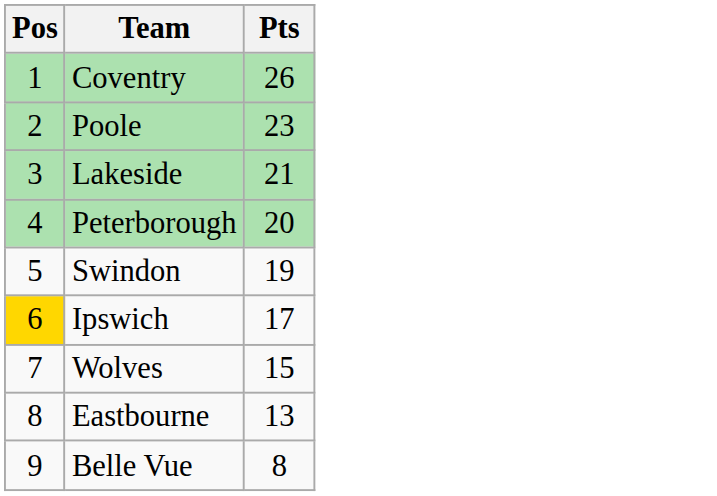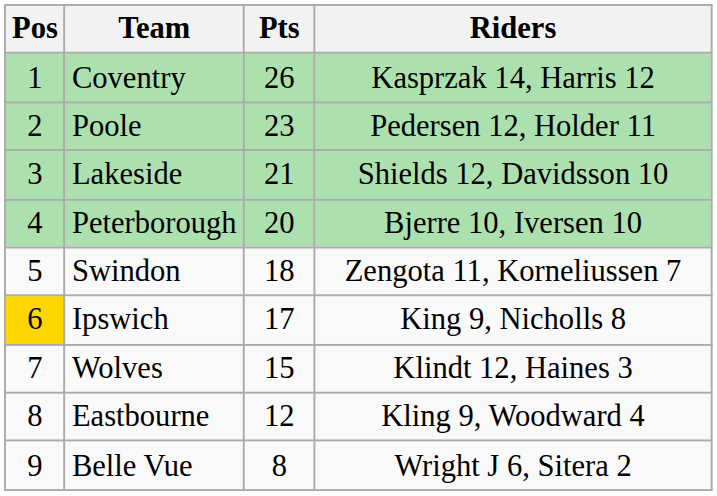 <table class="wikitable">
 <tr>
 <th width=20>Pos</th>
 <th width=80>Team</th>
 <th width=30>Pts</th>
+<th width=200>Riders</th>
 </tr>
 <tr align=center style="background:#ACE1AF;">
 <td>1</td>
 <td align=left>Coventry</td>
 <td>26</td>
+<td>Kasprzak 14, Harris 12</td>
 </tr>
 <tr align=center  style="background:#ACE1AF;">
 <td>2</td>
 <td align=left>Poole</td>
 <td>23</td>
+<td>Pedersen 12, Holder 11</td>
 </tr>
 <tr align=center style="background:#ACE1AF;">
 <td>3</td>
 <td align=left>Lakeside</td>
 <td>21</td>
+<td>Shields 12, Davidsson 10</td>
 </tr>
 <tr align=center style="background:#ACE1AF;">
 <td>4</td>
 <td align=left>Peterborough</td>
 <td>20</td>
+<td>Bjerre 10, Iversen 10</td>
 </tr>
 <tr align=center>
 <td>5</td>
 <td align=left>Swindon</td>
-<td>19</td>
+<td>18</td>
+<td>Zengota 11, Korneliussen 7</td>
 </tr>
 <tr align=center>
 <td style="background: gold;">6</td>
 <td align=left>Ipswich</td>
 <td>17</td>
+<td>King 9, Nicholls 8</td>
 </tr>
 <tr align=center>
 <td>7</td>
 <td align=left>Wolves</td>
 <td>15</td>
+<td>Klindt 12, Haines 3</td>
 </tr>
 <tr align=center>
 <td>8</td>
 <td align=left>Eastbourne</td>
-<td>13</td>
+<td>12</td>
+<td>Kling 9, Woodward 4</td>
 </tr>
 <tr align=center>
 <td>9</td>
 <td align=left>Belle Vue</td>
 <td>8</td>
+<td>Wright J 6, Sitera 2</td>
 </tr>
 </table>
